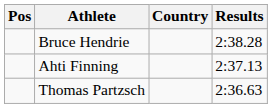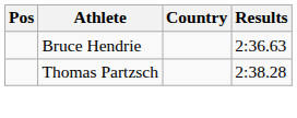 <table class="wikitable">
 <tr>
 <th>Pos</th>
 <th>Athlete</th>
 <th>Country</th>
 <th>Results</th>
 </tr>
 <tr>
 <td align="center"></td>
 <td>Bruce Hendrie</td>
 <td></td>
-<td>2:38.28</td>
-</tr>
-<tr>
-<td align="center"></td>
-<td>Ahti Finning</td>
-<td></td>
-<td>2:37.13</td>
+<td>2:36.63</td>
 </tr>
 <tr>
 <td align="center"></td>
 <td>Thomas Partzsch</td>
 <td></td>
-<td>2:36.63</td>
+<td>2:38.28</td>
 </tr>
 </table>
